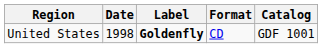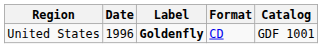 <table class="wikitable">
 <tr>
 <th>Region</th>
 <th>Date</th>
 <th>Label</th>
 <th>Format</th>
 <th>Catalog</th>
 </tr>
 <tr>
 <td>United States</td>
-<td>1998</td>
+<td>1996</td>
 <td><strong>Goldenfly</strong></td>
 <td><a href='#'>CD</a></td>
 <td>GDF 1001</td>
 </tr>
 </table>
